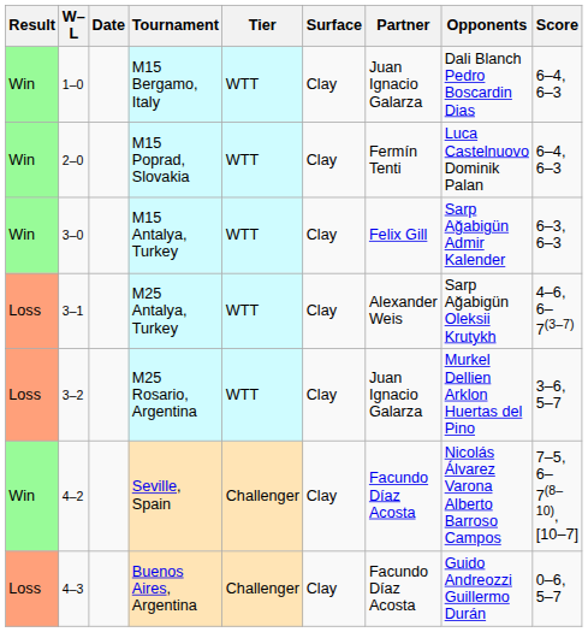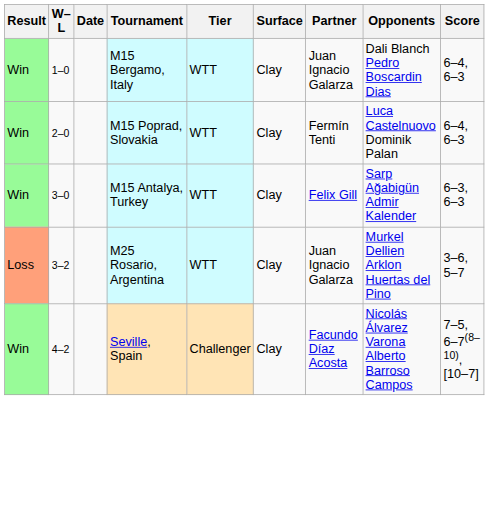 <table class="sortable wikitable">
 <tr>
 <th>Result</th>
 <th class="unsortable">W–L</th>
 <th>Date</th>
 <th>Tournament</th>
 <th>Tier</th>
 <th>Surface</th>
 <th>Partner</th>
 <th>Opponents</th>
 <th class="unsortable">Score</th>
 </tr>
 <tr>
 <td bgcolor=98FB98>Win</td>
 <td><small>1–0</small></td>
 <td></td>
 <td style="background:#cffcff;">M15 Bergamo, Italy</td>
 <td style="background:#cffcff;">WTT</td>
 <td>Clay</td>
 <td> Juan Ignacio Galarza</td>
 <td> Dali Blanch<br> <a href='#'>Pedro Boscardin Dias</a></td>
 <td>6–4, 6–3</td>
 </tr>
 <tr>
 <td bgcolor=98FB98>Win</td>
 <td><small>2–0</small></td>
 <td></td>
 <td style="background:#cffcff;">M15 Poprad, Slovakia</td>
 <td style="background:#cffcff;">WTT</td>
 <td>Clay</td>
 <td> Fermín Tenti</td>
 <td> <a href='#'>Luca Castelnuovo</a><br> Dominik Palan</td>
 <td>6–4, 6–3</td>
 </tr>
 <tr>
 <td bgcolor=98FB98>Win</td>
 <td><small>3–0</small></td>
 <td></td>
 <td style="background:#cffcff;">M15 Antalya, Turkey</td>
 <td style="background:#cffcff;">WTT</td>
 <td>Clay</td>
 <td> <a href='#'>Felix Gill</a></td>
 <td> <a href='#'>Sarp Ağabigün</a><br> <a href='#'>Admir Kalender</a></td>
 <td>6–3, 6–3</td>
 </tr>
 <tr>
 <td bgcolor=FFA07A>Loss</td>
-<td><small>3–1</small></td>
-<td></td>
-<td style="background:#cffcff;">M25 Antalya, Turkey</td>
-<td style="background:#cffcff;">WTT</td>
-<td>Clay</td>
-<td> Alexander Weis</td>
-<td> Sarp Ağabigün<br> <a href='#'>Oleksii Krutykh</a></td>
-<td>4–6, 6–7<sup>(3–7)</sup></td>
-</tr>
-<tr>
-<td bgcolor=FFA07A>Loss</td>
 <td><small>3–2</small></td>
 <td></td>
 <td style="background:#cffcff;">M25 Rosario, Argentina</td>
 <td style="background:#cffcff;">WTT</td>
 <td>Clay</td>
 <td> Juan Ignacio Galarza</td>
 <td> <a href='#'>Murkel Dellien</a><br> <a href='#'>Arklon Huertas del Pino</a></td>
 <td>3–6, 5–7</td>
 </tr>
 <tr>
 <td bgcolor=98FB98>Win</td>
 <td><small>4–2</small></td>
 <td><a href='#'></a></td>
 <td style="background:moccasin;"><a href='#'>Seville</a>, Spain</td>
 <td style="background:moccasin;">Challenger</td>
 <td>Clay</td>
 <td> <a href='#'>Facundo Díaz Acosta</a></td>
 <td> <a href='#'>Nicolás Álvarez Varona</a><br> <a href='#'>Alberto Barroso Campos</a></td>
 <td>7–5, 6–7<sup>(8–10)</sup>, [10–7]</td>
 </tr>
-<tr>
-<td bgcolor=FFA07A>Loss</td>
-<td><small>4–3</small></td>
-<td><a href='#'></a></td>
-<td style="background:moccasin;"><a href='#'>Buenos Aires</a>, Argentina</td>
-<td style="background:moccasin;">Challenger</td>
-<td>Clay</td>
-<td> Facundo Díaz Acosta</td>
-<td> <a href='#'>Guido Andreozzi</a><br> <a href='#'>Guillermo Durán</a></td>
-<td>0–6, 5–7</td>
-</tr>
 </table>
